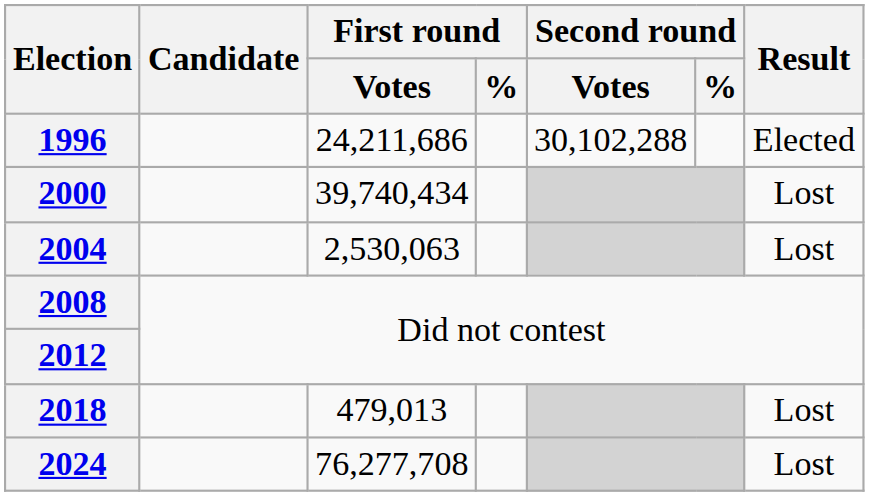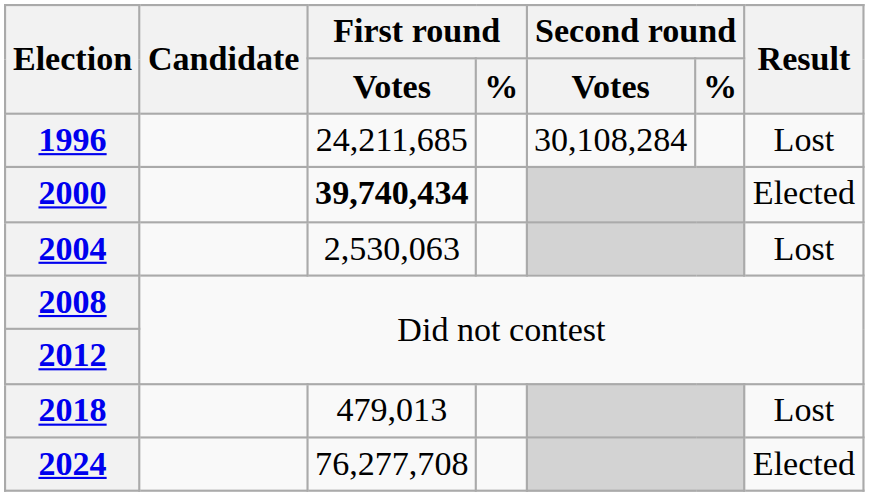 <table class=wikitable style=text-align:center>
 <tr>
 <th rowspan="2">Election</th>
 <th rowspan="2">Candidate</th>
 <th colspan="2" scope="col">First round</th>
 <th colspan="2">Second round</th>
 <th rowspan="2">Result</th>
 </tr>
 <tr>
 <th>Votes</th>
 <th>%</th>
 <th>Votes</th>
 <th>%</th>
 </tr>
 <tr>
 <th><a href='#'>1996</a></th>
 <td></td>
-<td>24,211,686</td>
+<td>24,211,685</td>
 <td></td>
-<td>30,102,288</td>
+<td>30,108,284</td>
 <td></td>
-<td>Elected </td>
+<td>Lost </td>
 </tr>
 <tr>
 <th><a href='#'>2000</a></th>
 <td></td>
-<td>39,740,434</td>
+<td><strong>39,740,434</strong></td>
 <td></td>
 <td bgcolor=lightgrey colspan=2></td>
-<td>Lost </td>
+<td>Elected </td>
 </tr>
 <tr>
 <th><a href='#'>2004</a></th>
 <td></td>
 <td>2,530,063</td>
 <td></td>
 <td bgcolor=lightgrey colspan=2></td>
 <td>Lost </td>
 </tr>
 <tr>
 <th><a href='#'>2008</a></th>
 <td rowspan="2" colspan="6">Did not contest</td>
 </tr>
 <tr>
 <th><a href='#'>2012</a></th>
 </tr>
 <tr>
 <th><a href='#'>2018</a></th>
 <td></td>
 <td>479,013</td>
 <td></td>
 <td bgcolor=lightgrey colspan=2></td>
 <td>Lost </td>
 </tr>
 <tr>
 <th><a href='#'>2024</a></th>
 <td></td>
 <td>76,277,708</td>
 <td></td>
 <td bgcolor=lightgrey colspan=2></td>
-<td>Lost </td>
+<td>Elected </td>
 </tr>
 </table>
